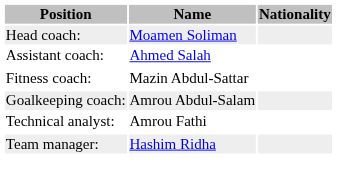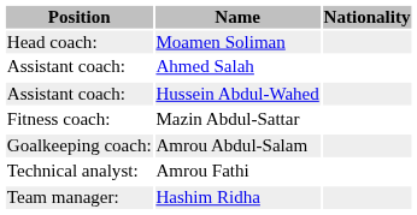 <table class="toccolours">
 <tr>
 <th bgcolor=silver>Position</th>
 <th bgcolor=silver>Name</th>
 <th bgcolor=silver>Nationality</th>
 </tr>
 <tr bgcolor=#eeeeee>
 <td>Head coach:</td>
 <td><a href='#'>Moamen Soliman</a></td>
 <td></td>
 </tr>
 <tr>
 <td>Assistant coach:</td>
 <td><a href='#'>Ahmed Salah</a></td>
 <td></td>
 </tr>
 <tr>
+</tr>
+<tr bgcolor=#eeeeee>
+<td>Assistant coach:</td>
+<td><a href='#'>Hussein Abdul-Wahed</a></td>
+<td></td>
 </tr>
 <tr>
 <td>Fitness coach:</td>
 <td>Mazin Abdul-Sattar</td>
 <td></td>
 </tr>
 <tr>
 </tr>
 <tr bgcolor=#eeeeee>
 <td>Goalkeeping coach:</td>
 <td>Amrou Abdul-Salam</td>
 <td></td>
 </tr>
 <tr>
 <td>Technical analyst:</td>
 <td>Amrou Fathi</td>
 <td></td>
 </tr>
 <tr>
 </tr>
 <tr bgcolor=#eeeeee>
 <td>Team manager:</td>
 <td><a href='#'>Hashim Ridha</a></td>
 <td></td>
 </tr>
 <tr>
 </tr>
 </table>
